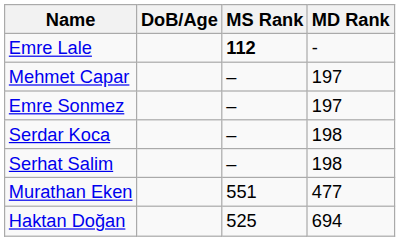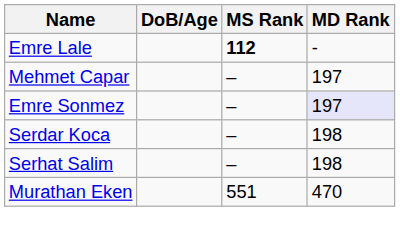 <table class="wikitable" style="text-align: left; font-size:95%;">
 <tr>
 <th>Name</th>
 <th>DoB/Age</th>
 <th>MS Rank</th>
 <th>MD Rank</th>
 </tr>
 <tr>
 <td><a href='#'>Emre Lale</a></td>
 <td></td>
 <td><strong>112</strong></td>
 <td>-</td>
 </tr>
 <tr>
 <td><a href='#'>Mehmet Capar</a></td>
 <td></td>
 <td>–</td>
 <td>197</td>
 </tr>
 <tr>
 <td><a href='#'>Emre Sonmez</a></td>
 <td></td>
 <td>–</td>
-<td>197</td>
+<td style="background: lavender;">197</td>
 </tr>
 <tr>
 <td><a href='#'>Serdar Koca</a></td>
 <td></td>
 <td>–</td>
 <td>198</td>
 </tr>
 <tr>
 <td><a href='#'>Serhat Salim</a></td>
 <td></td>
 <td>–</td>
 <td>198</td>
 </tr>
 <tr>
 <td><a href='#'>Murathan Eken</a></td>
 <td></td>
 <td>551</td>
-<td>477</td>
-</tr>
-<tr>
-<td><a href='#'>Haktan Doğan</a></td>
-<td></td>
-<td>525</td>
-<td>694</td>
+<td>470</td>
 </tr>
 </table>
